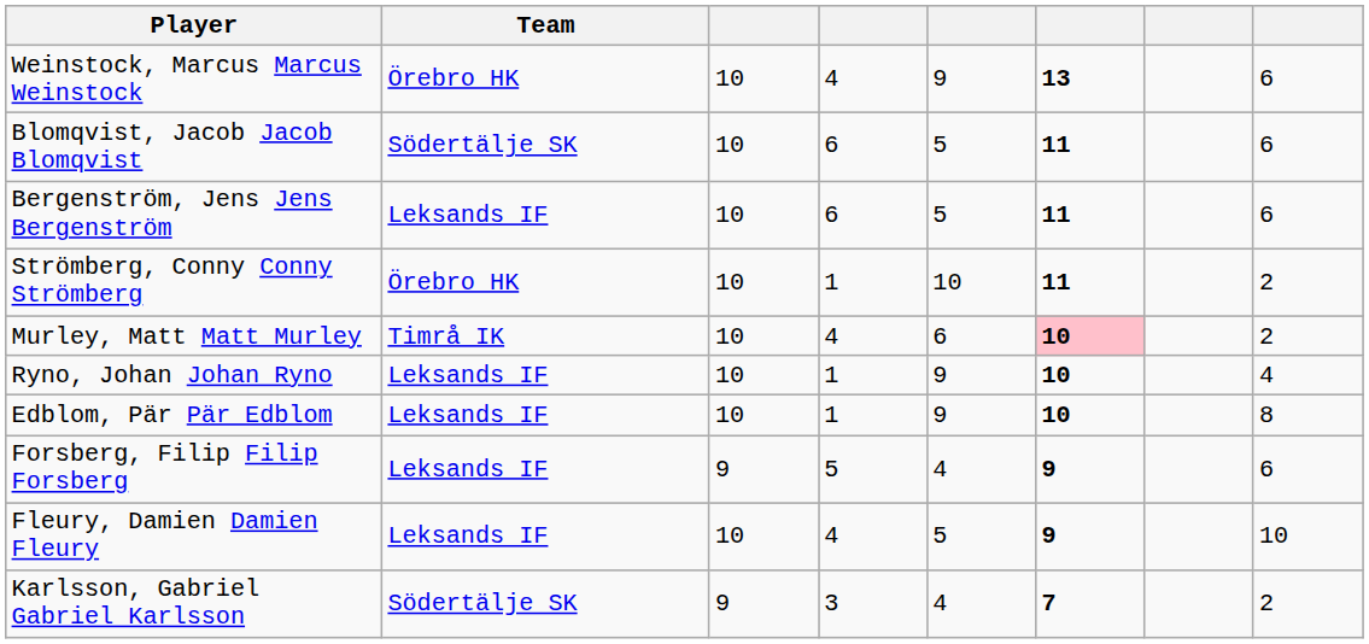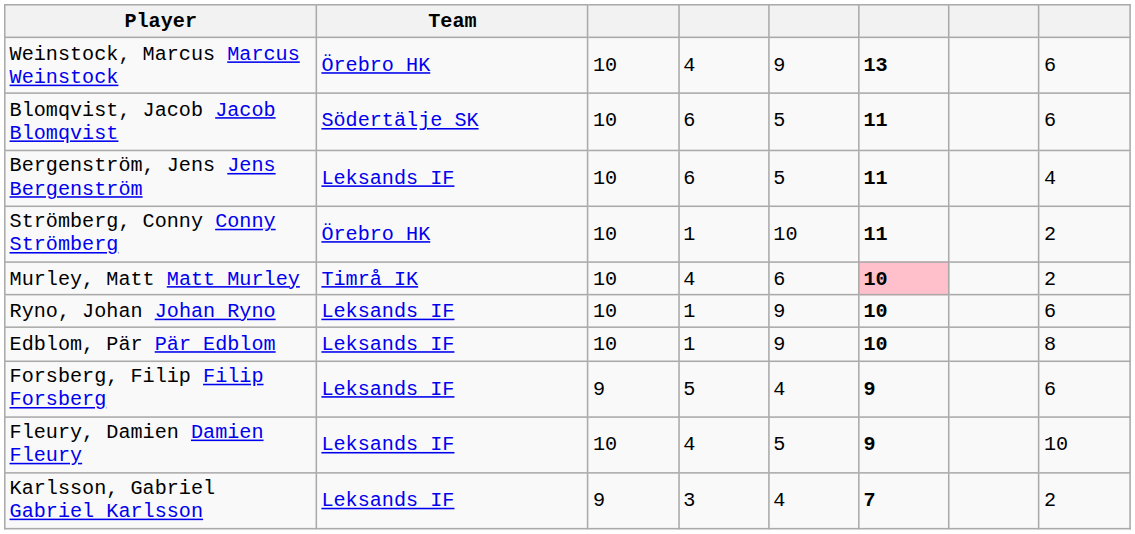 <table class="wikitable sortable">
 <tr>
 <th style="width: 15em;">Player</th>
 <th style="width: 13em;">Team</th>
 <th style="width: 4em;"></th>
 <th style="width: 4em;"></th>
 <th style="width: 4em;"></th>
 <th style="width: 4em;"></th>
 <th style="width: 4em;"></th>
 <th style="width: 4em;"></th>
 </tr>
 <tr>
 <td><span>Weinstock, Marcus</span> <a href='#'>Marcus Weinstock</a></td>
 <td><a href='#'>Örebro HK</a></td>
 <td>10</td>
 <td>4</td>
 <td>9</td>
 <td><strong>13</strong></td>
 <td></td>
 <td>6</td>
 </tr>
 <tr>
 <td><span>Blomqvist, Jacob</span> <a href='#'>Jacob Blomqvist</a></td>
 <td><a href='#'>Södertälje SK</a></td>
 <td>10</td>
 <td>6</td>
 <td>5</td>
 <td><strong>11</strong></td>
 <td></td>
 <td>6</td>
 </tr>
 <tr>
 <td><span>Bergenström, Jens</span> <a href='#'>Jens Bergenström</a></td>
 <td><a href='#'>Leksands IF</a></td>
 <td>10</td>
 <td>6</td>
 <td>5</td>
 <td><strong>11</strong></td>
 <td></td>
-<td>6</td>
+<td>4</td>
 </tr>
 <tr>
 <td><span>Strömberg, Conny</span> <a href='#'>Conny Strömberg</a></td>
 <td><a href='#'>Örebro HK</a></td>
 <td>10</td>
 <td>1</td>
 <td>10</td>
 <td><strong>11</strong></td>
 <td></td>
 <td>2</td>
 </tr>
 <tr>
 <td><span>Murley, Matt</span> <a href='#'>Matt Murley</a></td>
 <td><a href='#'>Timrå IK</a></td>
 <td>10</td>
 <td>4</td>
 <td>6</td>
 <td style="background: pink;"><strong>10</strong></td>
 <td></td>
 <td>2</td>
 </tr>
 <tr>
 <td><span>Ryno, Johan</span> <a href='#'>Johan Ryno</a></td>
 <td><a href='#'>Leksands IF</a></td>
 <td>10</td>
 <td>1</td>
 <td>9</td>
 <td><strong>10</strong></td>
 <td></td>
-<td>4</td>
+<td>6</td>
 </tr>
 <tr>
 <td><span>Edblom, Pär</span> <a href='#'>Pär Edblom</a></td>
 <td><a href='#'>Leksands IF</a></td>
 <td>10</td>
 <td>1</td>
 <td>9</td>
 <td><strong>10</strong></td>
 <td></td>
 <td>8</td>
 </tr>
 <tr>
 <td><span>Forsberg, Filip</span> <a href='#'>Filip Forsberg</a></td>
 <td><a href='#'>Leksands IF</a></td>
 <td>9</td>
 <td>5</td>
 <td>4</td>
 <td><strong>9</strong></td>
 <td></td>
 <td>6</td>
 </tr>
 <tr>
 <td><span>Fleury, Damien</span> <a href='#'>Damien Fleury</a></td>
 <td><a href='#'>Leksands IF</a></td>
 <td>10</td>
 <td>4</td>
 <td>5</td>
 <td><strong>9</strong></td>
 <td></td>
 <td>10</td>
 </tr>
 <tr>
 <td><span>Karlsson, Gabriel</span> <a href='#'>Gabriel Karlsson</a></td>
-<td><a href='#'>Södertälje SK</a></td>
+<td><a href='#'>Leksands IF</a></td>
 <td>9</td>
 <td>3</td>
 <td>4</td>
 <td><strong>7</strong></td>
 <td></td>
 <td>2</td>
 </tr>
 </table>
